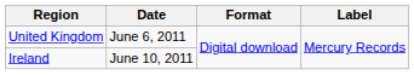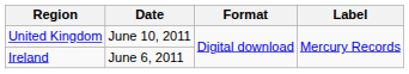 <table class="wikitable">
 <tr>
 <th>Region</th>
 <th>Date</th>
 <th>Format</th>
 <th>Label</th>
 </tr>
 <tr>
 <td><a href='#'>United Kingdom</a></td>
-<td>June 6, 2011</td>
+<td>June 10, 2011</td>
 <td rowspan=2><a href='#'>Digital download</a></td>
 <td rowspan=2><a href='#'>Mercury Records</a></td>
 </tr>
 <tr>
 <td><a href='#'>Ireland</a></td>
-<td>June 10, 2011</td>
+<td>June 6, 2011</td>
 </tr>
 </table>
